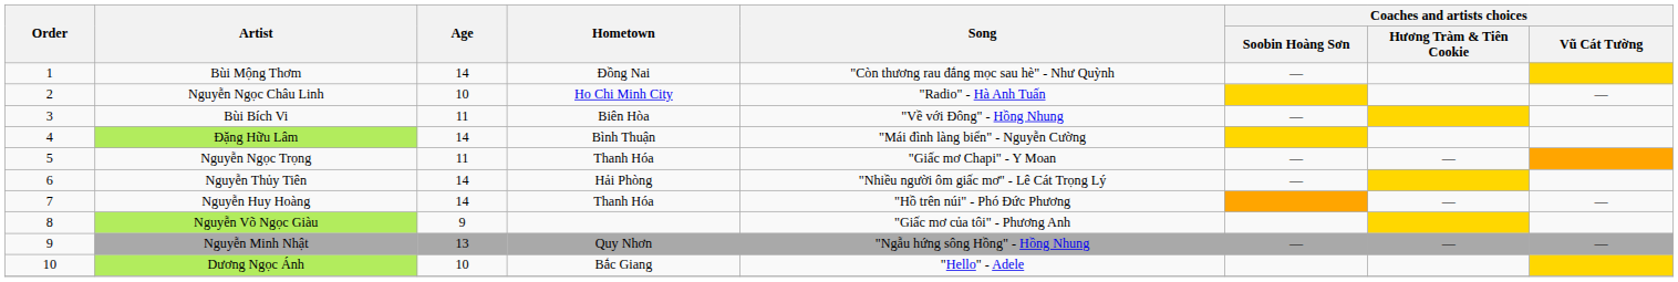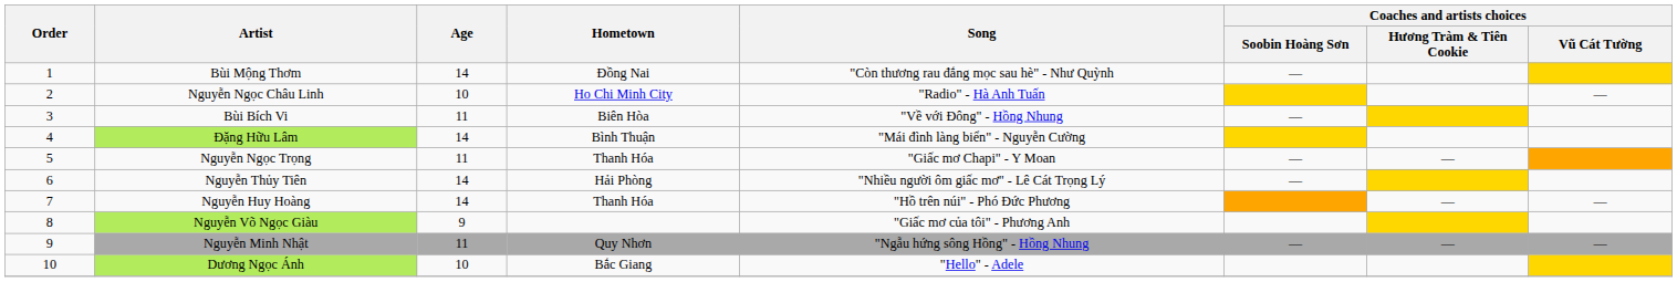 <table class="wikitable" style="text-align:center; width:100%;">
 <tr>
 <th scope="col" rowspan="2" width="05%">Order</th>
 <th scope="col" rowspan="2" width="18%">Artist</th>
 <th scope="col" rowspan="2" width="05%">Age</th>
 <th scope="col" rowspan="2" width="13%">Hometown</th>
 <th scope="col" rowspan="2" width="27%">Song</th>
 <th scope="col" colspan="4" width="26%">Coaches and artists choices</th>
 </tr>
 <tr>
 <th width="08%">Soobin Hoàng Sơn</th>
 <th width="09%">Hương Tràm & Tiên Cookie</th>
 <th width="08%">Vũ Cát Tường</th>
 </tr>
 <tr>
 <td scope="row">1</td>
 <td>Bùi Mộng Thơm</td>
 <td>14</td>
 <td>Đồng Nai</td>
 <td>"Còn thương rau đắng mọc sau hè" - Như Quỳnh</td>
 <td>—</td>
 <td style="text-align:center;"></td>
 <td style="background:gold;text-align:center;"></td>
 </tr>
 <tr>
 <td scope="row">2</td>
 <td>Nguyễn Ngọc Châu Linh</td>
 <td>10</td>
 <td><a href='#'>Ho Chi Minh City</a></td>
 <td>"Radio" - <a href='#'>Hà Anh Tuấn</a></td>
 <td style="background:gold;text-align:center;"></td>
 <td style="text-align:center;"></td>
 <td>—</td>
 </tr>
 <tr>
 <td scope="row">3</td>
 <td>Bùi Bích Vi</td>
 <td>11</td>
 <td>Biên Hòa</td>
 <td>"Về với Đông" - <a href='#'>Hồng Nhung</a></td>
 <td>—</td>
 <td style="background:gold;text-align:center;"></td>
 <td style="text-align:center;"></td>
 </tr>
 <tr>
 <td scope="row">4</td>
 <td style="background-color:#B2EC5D;">Đặng Hữu Lâm</td>
 <td>14</td>
 <td>Bình Thuận</td>
 <td>"Mái đình làng biển" - Nguyễn Cường</td>
 <td style="background:gold;text-align:center;"></td>
 <td style="text-align:center;"></td>
 <td style="text-align:center;"></td>
 </tr>
 <tr>
 <td scope="row">5</td>
 <td>Nguyễn Ngọc Trọng</td>
 <td>11</td>
 <td>Thanh Hóa</td>
 <td>"Giấc mơ Chapi" - Y Moan</td>
 <td>—</td>
 <td>—</td>
 <td style="background:orange;text-align:center;"></td>
 </tr>
 <tr>
 <td scope="row">6</td>
 <td>Nguyễn Thủy Tiên</td>
 <td>14</td>
 <td>Hải Phòng</td>
 <td>"Nhiều người ôm giấc mơ" - Lê Cát Trọng Lý</td>
 <td>—</td>
 <td style="background:gold;text-align:center;"></td>
 <td style="text-align:center;"></td>
 </tr>
 <tr>
 <td scope="row">7</td>
 <td>Nguyễn Huy Hoàng</td>
 <td>14</td>
 <td>Thanh Hóa</td>
 <td>"Hồ trên núi" - Phó Đức Phương</td>
 <td style="background:orange;text-align:center;"></td>
 <td>—</td>
 <td>—</td>
 </tr>
 <tr>
 <td scope="row">8</td>
 <td style="background-color:#B2EC5D;">Nguyễn Võ Ngọc Giàu</td>
 <td>9</td>
 <td></td>
 <td>"Giấc mơ của tôi" - Phương Anh</td>
 <td style="text-align:center;"></td>
 <td style="background:gold;text-align:center;"></td>
 <td style="text-align:center;"></td>
 </tr>
 <tr>
 <td scope="row">9</td>
 <td style="background:darkgrey;">Nguyễn Minh Nhật</td>
-<td style="background:darkgrey;">13</td>
+<td style="background:darkgrey;">11</td>
 <td style="background:darkgrey;">Quy Nhơn</td>
 <td style="background:darkgrey;">"Ngẫu hứng sông Hồng" - <a href='#'>Hồng Nhung</a></td>
 <td style="background:darkgrey;text-align:center;">—</td>
 <td style="background:darkgrey;text-align:center;">—</td>
 <td style="background:darkgrey;text-align:center;">—</td>
 </tr>
 <tr>
 <td scope="row">10</td>
 <td style="background-color:#B2EC5D;">Dương Ngọc Ánh</td>
 <td>10</td>
 <td>Bắc Giang</td>
 <td>"<a href='#'>Hello</a>" - <a href='#'>Adele</a></td>
 <td style="text-align:center;"></td>
 <td style="text-align:center;"></td>
 <td style="background:gold;text-align:center;"></td>
 </tr>
 <tr>
 </tr>
 </table>
